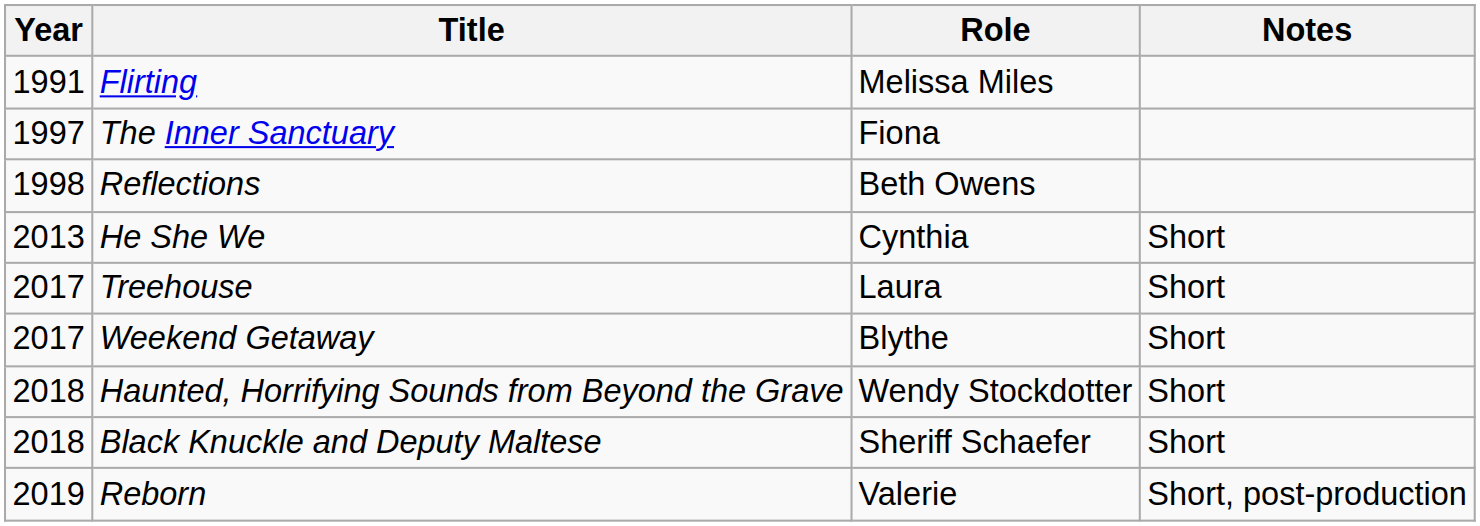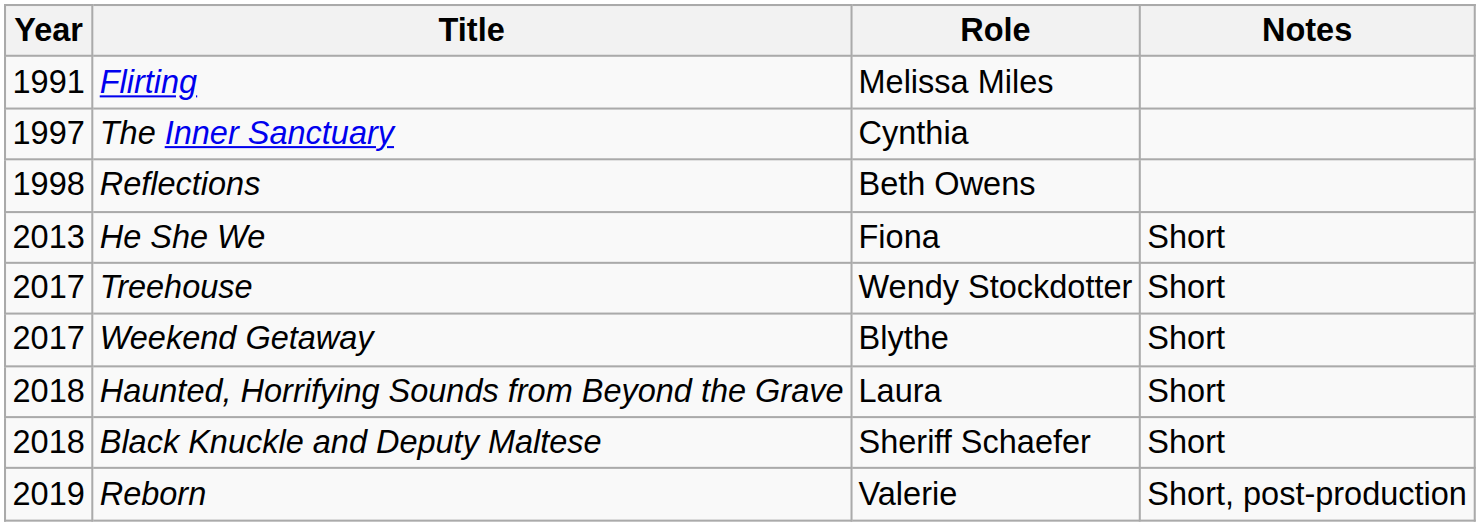 <table class="wikitable sortable">
 <tr>
 <th>Year</th>
 <th>Title</th>
 <th>Role</th>
 <th class="unsortable">Notes</th>
 </tr>
 <tr>
 <td>1991</td>
 <td><em><a href='#'>Flirting</a></em></td>
 <td>Melissa Miles</td>
 <td></td>
 </tr>
 <tr>
 <td>1997</td>
 <td><em>The <a href='#'>Inner Sanctuary</a></em></td>
-<td>Fiona</td>
+<td>Cynthia</td>
 <td></td>
 </tr>
 <tr>
 <td>1998</td>
 <td><em>Reflections</em></td>
 <td>Beth Owens</td>
 <td></td>
 </tr>
 <tr>
 <td>2013</td>
 <td><em>He She We</em></td>
-<td>Cynthia</td>
+<td>Fiona</td>
 <td>Short</td>
 </tr>
 <tr>
 <td>2017</td>
 <td><em>Treehouse</em></td>
-<td>Laura</td>
+<td>Wendy Stockdotter</td>
 <td>Short</td>
 </tr>
 <tr>
 <td>2017</td>
 <td><em>Weekend Getaway</em></td>
 <td>Blythe</td>
 <td>Short</td>
 </tr>
 <tr>
 <td>2018</td>
 <td><em>Haunted, Horrifying Sounds from Beyond the Grave</em></td>
-<td>Wendy Stockdotter</td>
+<td>Laura</td>
 <td>Short</td>
 </tr>
 <tr>
 <td>2018</td>
 <td><em>Black Knuckle and Deputy Maltese</em></td>
 <td>Sheriff Schaefer</td>
 <td>Short</td>
 </tr>
 <tr>
 <td>2019</td>
 <td><em>Reborn</em></td>
 <td>Valerie</td>
 <td>Short, post-production</td>
 </tr>
 </table>
